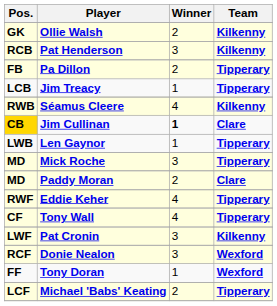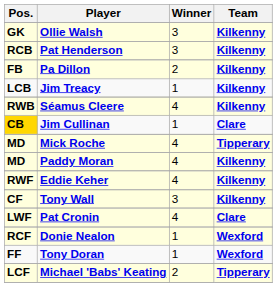 <table class="wikitable">
 <tr>
 <th>Pos.</th>
 <th>Player</th>
 <th>Winner</th>
 <th>Team</th>
 </tr>
 <tr>
 </tr>
 <tr>
 </tr>
 <tr bgcolor=#FFFFDD>
 <td><strong>GK</strong></td>
 <td> <strong><a href='#'>Ollie Walsh</a></strong></td>
-<td>2</td>
+<td>3</td>
 <td><strong><a href='#'>Kilkenny</a></strong></td>
 </tr>
 <tr>
 </tr>
 <tr bgcolor=#FFFFDD>
 <td><strong>RCB</strong></td>
 <td> <strong><a href='#'>Pat Henderson</a></strong></td>
 <td>3</td>
 <td><strong><a href='#'>Kilkenny</a></strong></td>
 </tr>
 <tr>
 </tr>
 <tr bgcolor=#FFFFDD>
 <td><strong>FB</strong></td>
 <td> <strong><a href='#'>Pa Dillon</a></strong></td>
 <td>2</td>
-<td><strong><a href='#'>Tipperary</a></strong></td>
+<td><strong><a href='#'>Kilkenny</a></strong></td>
 </tr>
 <tr>
 <td><strong>LCB</strong></td>
 <td> <strong><a href='#'>Jim Treacy</a></strong></td>
 <td>1</td>
-<td><strong><a href='#'>Tipperary</a></strong></td>
+<td><strong><a href='#'>Kilkenny</a></strong></td>
 </tr>
 <tr>
 </tr>
 <tr bgcolor=#FFFFDD>
 <td><strong>RWB</strong></td>
 <td> <strong><a href='#'>Séamus Cleere</a></strong></td>
 <td>4</td>
 <td><strong><a href='#'>Kilkenny</a></strong></td>
 </tr>
 <tr>
 <td style="background: gold;"><strong>CB</strong></td>
 <td> <strong><a href='#'>Jim Cullinan</a></strong></td>
-<td><strong>1</strong></td>
+<td>1</td>
 <td><strong><a href='#'>Clare</a></strong></td>
-</tr>
-<tr>
-<td><strong>LWB</strong></td>
-<td> <strong><a href='#'>Len Gaynor</a></strong></td>
-<td>1</td>
-<td><strong><a href='#'>Tipperary</a></strong></td>
 </tr>
 <tr>
 </tr>
 <tr bgcolor=#FFFFDD>
 <td><strong>MD</strong></td>
 <td> <strong><a href='#'>Mick Roche</a></strong></td>
-<td>3</td>
+<td>4</td>
 <td><strong><a href='#'>Tipperary</a></strong></td>
 </tr>
 <tr>
 </tr>
 <tr bgcolor=#FFFFDD>
 <td><strong>MD</strong></td>
 <td> <strong><a href='#'>Paddy Moran</a></strong></td>
-<td>2</td>
-<td><strong><a href='#'>Clare</a></strong></td>
+<td>4</td>
+<td><strong><a href='#'>Kilkenny</a></strong></td>
 </tr>
 <tr>
 </tr>
 <tr bgcolor=#FFFFDD>
 <td><strong>RWF</strong></td>
 <td> <strong><a href='#'>Eddie Keher</a></strong></td>
 <td>4</td>
-<td><strong><a href='#'>Tipperary</a></strong></td>
+<td><strong><a href='#'>Kilkenny</a></strong></td>
 </tr>
 <tr>
 </tr>
 <tr bgcolor=#FFFFDD>
 <td><strong>CF</strong></td>
 <td> <strong><a href='#'>Tony Wall</a></strong></td>
-<td>4</td>
-<td><strong><a href='#'>Tipperary</a></strong></td>
+<td>3</td>
+<td><strong><a href='#'>Kilkenny</a></strong></td>
 </tr>
 <tr>
 </tr>
 <tr bgcolor=#FFFFDD>
 <td><strong>LWF</strong></td>
 <td> <strong><a href='#'>Pat Cronin</a></strong></td>
-<td>3</td>
-<td><strong><a href='#'>Kilkenny</a></strong></td>
+<td>4</td>
+<td><strong><a href='#'>Clare</a></strong></td>
 </tr>
 <tr>
 </tr>
 <tr bgcolor=#FFFFDD>
 <td><strong>RCF</strong></td>
 <td> <strong><a href='#'>Donie Nealon</a></strong></td>
-<td>3</td>
+<td>1</td>
 <td><strong><a href='#'>Wexford</a></strong></td>
 </tr>
 <tr>
 <td><strong>FF</strong></td>
 <td> <strong><a href='#'>Tony Doran</a></strong></td>
 <td>1</td>
 <td><strong><a href='#'>Wexford</a></strong></td>
 </tr>
 <tr>
 </tr>
 <tr bgcolor=#FFFFDD>
 <td><strong>LCF</strong></td>
 <td> <strong><a href='#'>Michael 'Babs' Keating</a></strong></td>
 <td>2</td>
 <td><strong><a href='#'>Tipperary</a></strong></td>
 </tr>
 <tr>
 </tr>
 </table>
